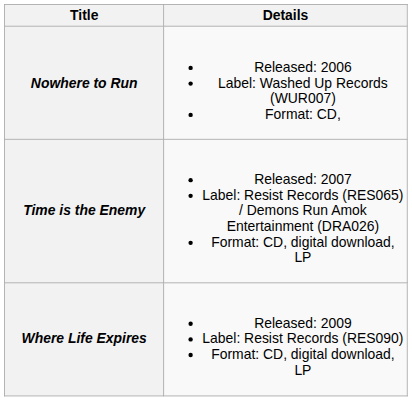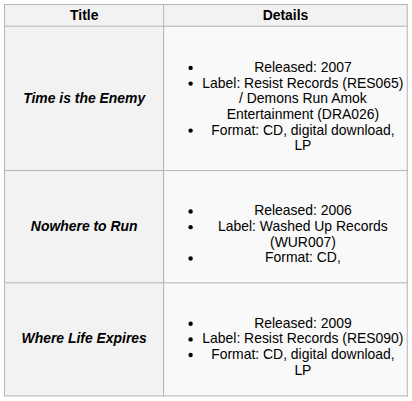 <table class="wikitable plainrowheaders" style="text-align:center;" border="1">
 <tr>
 <th scope="col" style="width:11em;">Title</th>
 <th scope="col" style="width:17em;">Details</th>
 </tr>
 <tr>
+<th scope="row"><em>Time is the Enemy</em></th>
+<td><br><ul><li>Released: 2007</li><li>Label: Resist Records	(RES065) / Demons Run Amok Entertainment (DRA026)</li><li>Format: CD, digital download, LP</li></ul></td>
+</tr>
+<tr>
 <th scope="row"><em>Nowhere to Run</em></th>
 <td><br><ul><li>Released: 2006</li><li>Label: Washed Up Records (WUR007)</li><li>Format: CD,</li></ul></td>
-</tr>
-<tr>
-<th scope="row"><em>Time is the Enemy</em></th>
-<td><br><ul><li>Released: 2007</li><li>Label: Resist Records	(RES065) / Demons Run Amok Entertainment (DRA026)</li><li>Format: CD, digital download, LP</li></ul></td>
 </tr>
 <tr>
 <th scope="row"><em>Where Life Expires</em></th>
 <td><br><ul><li>Released: 2009</li><li>Label: Resist Records	(RES090)</li><li>Format: CD, digital download, LP</li></ul></td>
 </tr>
 </table>
